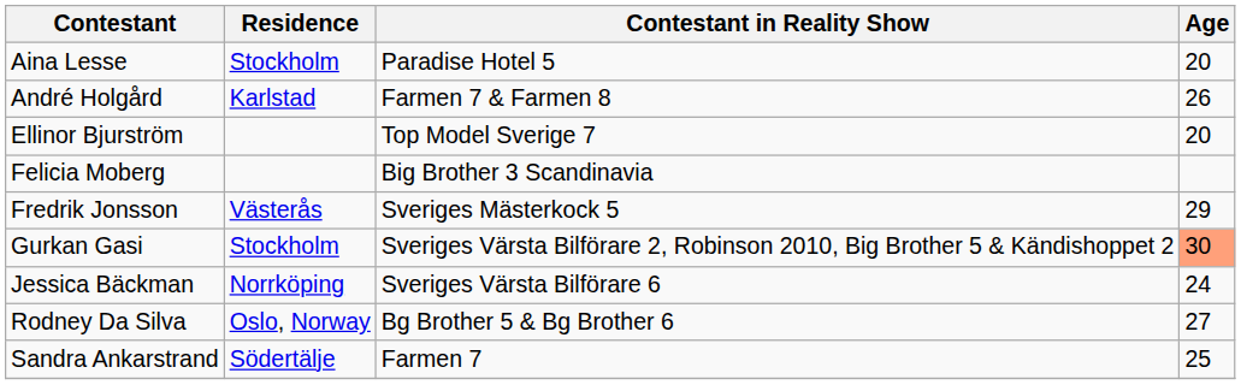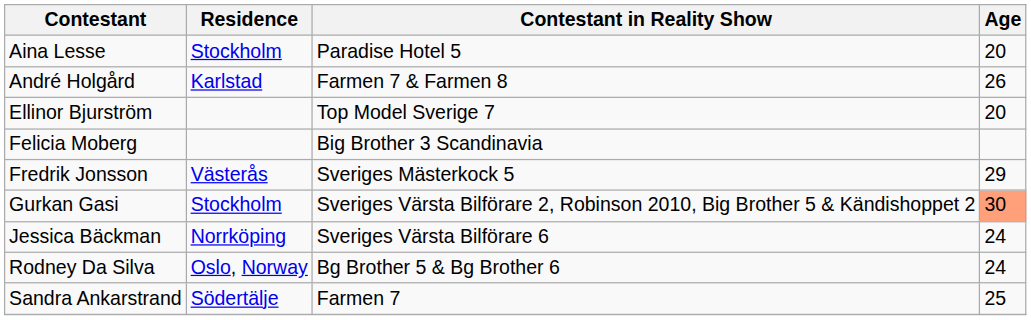 <table class=wikitable>
 <tr>
 <th>Contestant</th>
 <th>Residence</th>
 <th>Contestant in Reality Show</th>
 <th>Age</th>
 </tr>
 <tr>
 <td>Aina Lesse</td>
 <td><a href='#'>Stockholm</a></td>
 <td>Paradise Hotel 5</td>
 <td>20</td>
 </tr>
 <tr>
 <td>André Holgård</td>
 <td><a href='#'>Karlstad</a></td>
 <td>Farmen 7 & Farmen 8</td>
 <td>26</td>
 </tr>
 <tr>
 <td>Ellinor Bjurström</td>
 <td></td>
 <td>Top Model Sverige 7</td>
 <td>20</td>
 </tr>
 <tr>
 <td>Felicia Moberg</td>
 <td></td>
 <td>Big Brother 3 Scandinavia</td>
 <td></td>
 </tr>
 <tr>
 <td>Fredrik Jonsson</td>
 <td><a href='#'>Västerås</a></td>
 <td>Sveriges Mästerkock 5</td>
 <td>29</td>
 </tr>
 <tr>
 <td>Gurkan Gasi</td>
 <td><a href='#'>Stockholm</a></td>
 <td>Sveriges Värsta Bilförare 2, Robinson 2010, Big Brother 5 & Kändishoppet 2</td>
 <td style="background: lightsalmon;">30</td>
 </tr>
 <tr>
 <td>Jessica Bäckman</td>
 <td><a href='#'>Norrköping</a></td>
 <td>Sveriges Värsta Bilförare 6</td>
 <td>24</td>
 </tr>
 <tr>
 <td>Rodney Da Silva</td>
 <td><a href='#'>Oslo</a>, <a href='#'>Norway</a></td>
 <td>Bg Brother 5 & Bg Brother 6</td>
-<td>27</td>
+<td>24</td>
 </tr>
 <tr>
 <td>Sandra Ankarstrand</td>
 <td><a href='#'>Södertälje</a></td>
 <td>Farmen 7</td>
 <td>25</td>
 </tr>
 <tr>
 </tr>
 </table>
